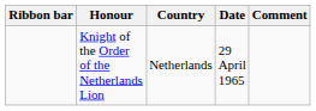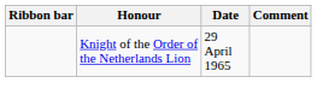 <table class="wikitable" style="width:60%;">
 <tr>
 <th style="width:80px;">Ribbon bar</th>
 <th>Honour</th>
-<th>Country</th>
 <th>Date</th>
 <th>Comment</th>
 </tr>
 <tr>
 <td></td>
 <td><a href='#'>Knight</a> of the <a href='#'>Order of the Netherlands Lion</a></td>
-<td>Netherlands</td>
 <td>29 April 1965</td>
 <td></td>
 </tr>
 </table>
